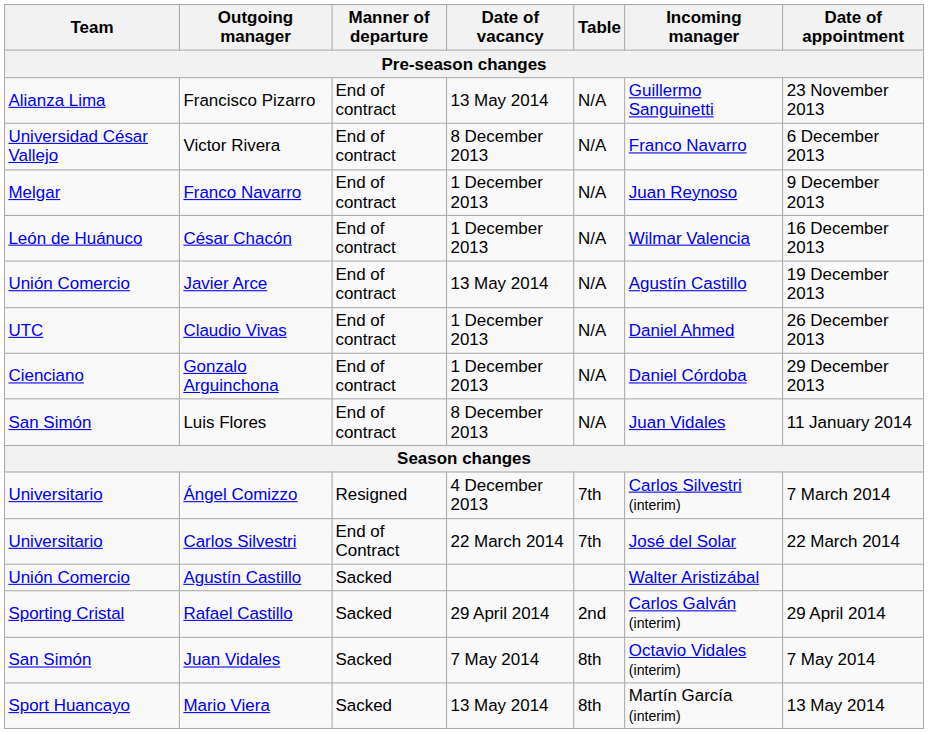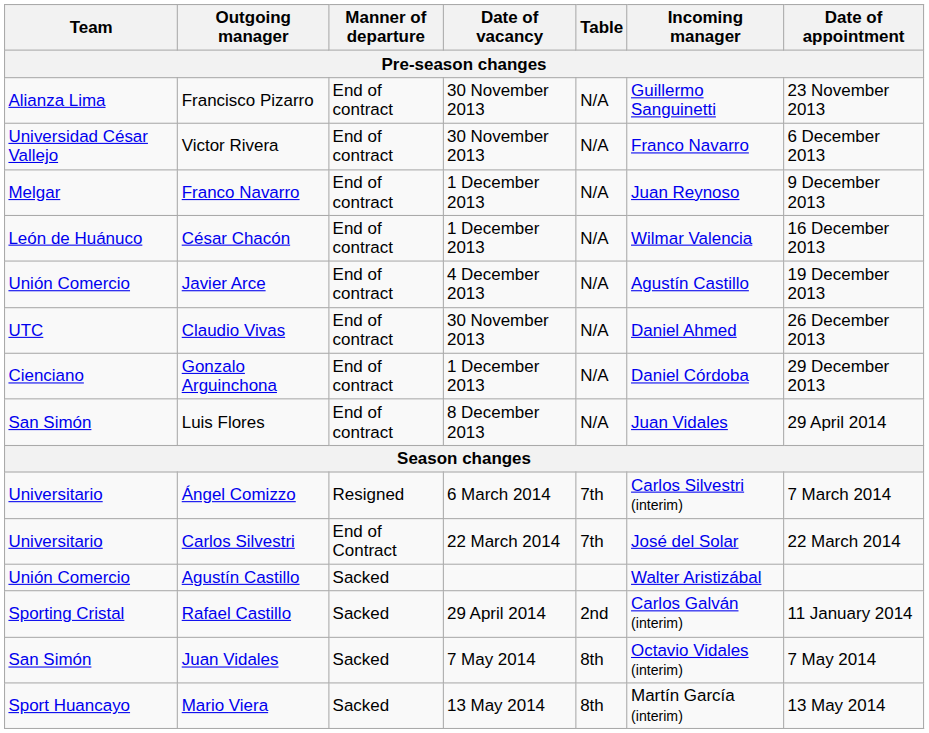 <table class="wikitable" border="1">
 <tr>
 <th>Team</th>
 <th>Outgoing manager</th>
 <th>Manner of<br>departure</th>
 <th>Date of<br>vacancy</th>
 <th>Table</th>
 <th>Incoming manager</th>
 <th>Date of<br>appointment</th>
 </tr>
 <tr>
 <th colspan=9>Pre-season changes</th>
 </tr>
 <tr>
 <td><a href='#'>Alianza Lima</a></td>
 <td>Francisco Pizarro</td>
 <td>End of contract</td>
-<td>13 May 2014</td>
+<td>30 November 2013</td>
 <td>N/A</td>
 <td><a href='#'>Guillermo Sanguinetti</a></td>
 <td>23 November 2013</td>
 </tr>
 <tr>
 <td><a href='#'>Universidad César Vallejo</a></td>
 <td>Victor Rivera</td>
 <td>End of contract</td>
-<td>8 December 2013</td>
+<td>30 November 2013</td>
 <td>N/A</td>
 <td><a href='#'>Franco Navarro</a></td>
 <td>6 December 2013</td>
 </tr>
 <tr>
 <td><a href='#'>Melgar</a></td>
 <td><a href='#'>Franco Navarro</a></td>
 <td>End of contract</td>
 <td>1 December 2013</td>
 <td>N/A</td>
 <td><a href='#'>Juan Reynoso</a></td>
 <td>9 December 2013</td>
 </tr>
 <tr>
 <td><a href='#'>León de Huánuco</a></td>
 <td><a href='#'>César Chacón</a></td>
 <td>End of contract</td>
 <td>1 December 2013</td>
 <td>N/A</td>
 <td><a href='#'>Wilmar Valencia</a></td>
 <td>16 December 2013</td>
 </tr>
 <tr>
 <td><a href='#'>Unión Comercio</a></td>
 <td><a href='#'>Javier Arce</a></td>
 <td>End of contract</td>
-<td>13 May 2014</td>
+<td>4 December 2013</td>
 <td>N/A</td>
 <td><a href='#'>Agustín Castillo</a></td>
 <td>19 December 2013</td>
 </tr>
 <tr>
 <td><a href='#'>UTC</a></td>
 <td><a href='#'>Claudio Vivas</a></td>
 <td>End of contract</td>
-<td>1 December 2013</td>
+<td>30 November 2013</td>
 <td>N/A</td>
 <td><a href='#'>Daniel Ahmed</a></td>
 <td>26 December 2013</td>
 </tr>
 <tr>
 <td><a href='#'>Cienciano</a></td>
 <td><a href='#'>Gonzalo Arguinchona</a></td>
 <td>End of contract</td>
 <td>1 December 2013</td>
 <td>N/A</td>
 <td><a href='#'>Daniel Córdoba</a></td>
 <td>29 December 2013</td>
 </tr>
 <tr>
 <td><a href='#'>San Simón</a></td>
 <td>Luis Flores</td>
 <td>End of contract</td>
 <td>8 December 2013</td>
 <td>N/A</td>
 <td><a href='#'>Juan Vidales</a></td>
-<td>11 January 2014</td>
+<td>29 April 2014</td>
 </tr>
 <tr>
 <th colspan=9>Season changes</th>
 </tr>
 <tr>
 <td><a href='#'>Universitario</a></td>
 <td><a href='#'>Ángel Comizzo</a></td>
 <td>Resigned</td>
-<td>4 December 2013</td>
+<td>6 March 2014</td>
 <td>7th</td>
 <td><a href='#'>Carlos Silvestri</a> <small>(interim)</small> </td>
 <td>7 March 2014</td>
 </tr>
 <tr>
 <td><a href='#'>Universitario</a></td>
 <td><a href='#'>Carlos Silvestri</a></td>
 <td>End of Contract</td>
 <td>22 March 2014</td>
 <td>7th</td>
 <td><a href='#'>José del Solar</a></td>
 <td>22 March 2014</td>
 </tr>
 <tr>
 <td><a href='#'>Unión Comercio</a></td>
 <td><a href='#'>Agustín Castillo</a></td>
 <td>Sacked</td>
 <td></td>
 <td></td>
 <td><a href='#'>Walter Aristizábal</a></td>
 <td></td>
 </tr>
 <tr>
 <td><a href='#'>Sporting Cristal</a></td>
 <td><a href='#'>Rafael Castillo</a></td>
 <td>Sacked</td>
 <td>29 April 2014</td>
 <td>2nd</td>
 <td><a href='#'>Carlos Galván</a> <small>(interim)</small> </td>
-<td>29 April 2014</td>
+<td>11 January 2014</td>
 </tr>
 <tr>
 <td><a href='#'>San Simón</a></td>
 <td><a href='#'>Juan Vidales</a></td>
 <td>Sacked</td>
 <td>7 May 2014</td>
 <td>8th</td>
 <td><a href='#'>Octavio Vidales</a> <small>(interim)</small> </td>
 <td>7 May 2014</td>
 </tr>
 <tr>
 <td><a href='#'>Sport Huancayo</a></td>
 <td><a href='#'>Mario Viera</a></td>
 <td>Sacked</td>
 <td>13 May 2014</td>
 <td>8th</td>
 <td>Martín García <small>(interim)</small></td>
 <td>13 May 2014</td>
 </tr>
 <tr>
 </tr>
 </table>
